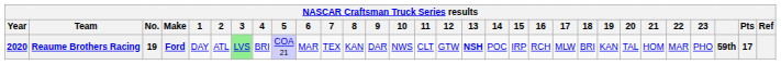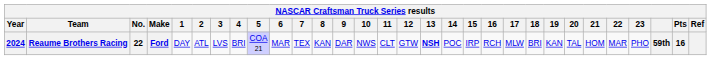 <table class="wikitable" style="text-align:center; font-size:75%">
 <tr>
 <th colspan=30><a href='#'>NASCAR Craftsman Truck Series</a> results</th>
 </tr>
 <tr>
 <th>Year</th>
 <th>Team</th>
 <th>No.</th>
 <th>Make</th>
 <th>1</th>
 <th>2</th>
 <th>3</th>
 <th>4</th>
 <th>5</th>
 <th>6</th>
 <th>7</th>
 <th>8</th>
 <th>9</th>
 <th>10</th>
 <th>11</th>
 <th>12</th>
 <th>13</th>
 <th>14</th>
 <th>15</th>
 <th>16</th>
 <th>17</th>
 <th>18</th>
 <th>19</th>
 <th>20</th>
 <th>21</th>
 <th>22</th>
 <th>23</th>
 <th></th>
 <th>Pts</th>
 <th>Ref</th>
 </tr>
 <tr>
-<th><a href='#'>2020</a></th>
+<th><a href='#'>2024</a></th>
 <th><a href='#'>Reaume Brothers Racing</a></th>
-<th>19</th>
+<th>22</th>
 <th><a href='#'>Ford</a></th>
 <td><a href='#'>DAY</a></td>
 <td><a href='#'>ATL</a></td>
-<td style="background: lightgreen;"><a href='#'>LVS</a></td>
+<td><a href='#'>LVS</a></td>
 <td><a href='#'>BRI</a></td>
 <td style="background:#CFCFFF;"><a href='#'>COA</a><br><small>21</small></td>
 <td><a href='#'>MAR</a></td>
 <td><a href='#'>TEX</a></td>
 <td><a href='#'>KAN</a></td>
 <td><a href='#'>DAR</a></td>
 <td><a href='#'>NWS</a></td>
 <td><a href='#'>CLT</a></td>
 <td><a href='#'>GTW</a></td>
 <td><strong><a href='#'>NSH</a></strong></td>
 <td><a href='#'>POC</a></td>
 <td><a href='#'>IRP</a></td>
 <td><a href='#'>RCH</a></td>
 <td><a href='#'>MLW</a></td>
 <td><a href='#'>BRI</a></td>
 <td><a href='#'>KAN</a></td>
 <td><a href='#'>TAL</a></td>
 <td><a href='#'>HOM</a></td>
 <td><a href='#'>MAR</a></td>
 <td><a href='#'>PHO</a></td>
 <th>59th</th>
-<th>17</th>
+<th>16</th>
 <th></th>
 </tr>
 </table>
